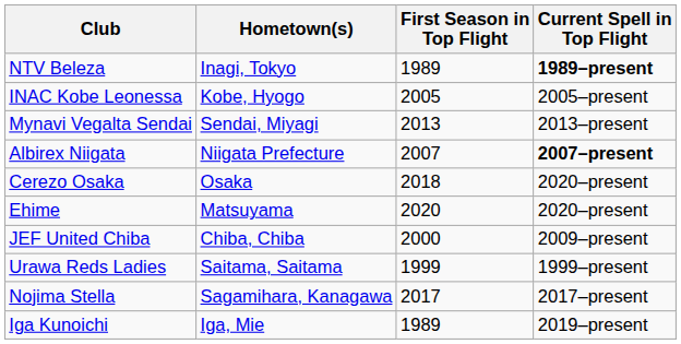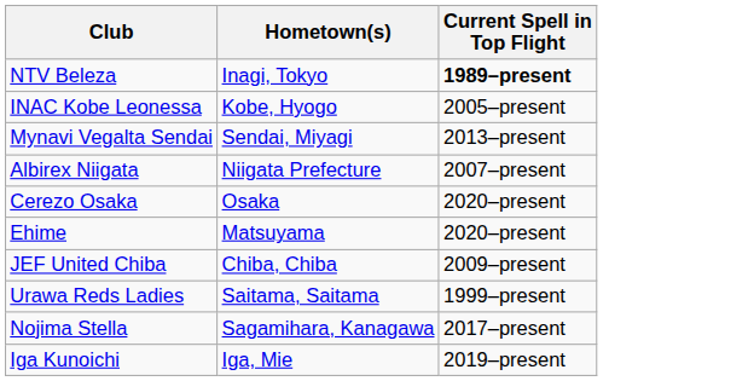 <table class="wikitable sortable">
 <tr>
 <th>Club</th>
 <th>Hometown(s)</th>
-<th>First Season in <br>Top Flight</th>
 <th>Current Spell in <br>Top Flight</th>
 </tr>
 <tr>
 <td><a href='#'>NTV Beleza</a></td>
 <td><a href='#'>Inagi, Tokyo</a></td>
-<td>1989</td>
 <td><strong>1989–present</strong></td>
 </tr>
 <tr>
 <td><a href='#'>INAC Kobe Leonessa</a></td>
 <td><a href='#'>Kobe, Hyogo</a></td>
-<td>2005</td>
 <td>2005–present</td>
 </tr>
 <tr>
 <td><a href='#'>Mynavi Vegalta Sendai</a></td>
 <td><a href='#'>Sendai, Miyagi</a></td>
-<td>2013</td>
 <td>2013–present</td>
 </tr>
 <tr>
 <td><a href='#'>Albirex Niigata</a></td>
 <td><a href='#'>Niigata Prefecture</a></td>
-<td>2007</td>
-<td><strong>2007–present</strong></td>
+<td>2007–present</td>
 </tr>
 <tr>
 <td><a href='#'>Cerezo Osaka</a></td>
 <td><a href='#'>Osaka</a></td>
-<td>2018</td>
 <td>2020–present</td>
 </tr>
 <tr>
 <td><a href='#'>Ehime</a></td>
 <td><a href='#'>Matsuyama</a></td>
-<td>2020</td>
 <td>2020–present</td>
 </tr>
 <tr>
 <td><a href='#'>JEF United Chiba</a></td>
 <td><a href='#'>Chiba, Chiba</a></td>
-<td>2000</td>
 <td>2009–present</td>
 </tr>
 <tr>
 <td><a href='#'>Urawa Reds Ladies</a></td>
 <td><a href='#'>Saitama, Saitama</a></td>
-<td>1999</td>
 <td>1999–present</td>
 </tr>
 <tr>
 <td><a href='#'>Nojima Stella</a></td>
 <td><a href='#'>Sagamihara, Kanagawa</a></td>
-<td>2017</td>
 <td>2017–present</td>
 </tr>
 <tr>
 <td><a href='#'>Iga Kunoichi</a></td>
 <td><a href='#'>Iga, Mie</a></td>
-<td>1989</td>
 <td>2019–present</td>
 </tr>
 </table>
